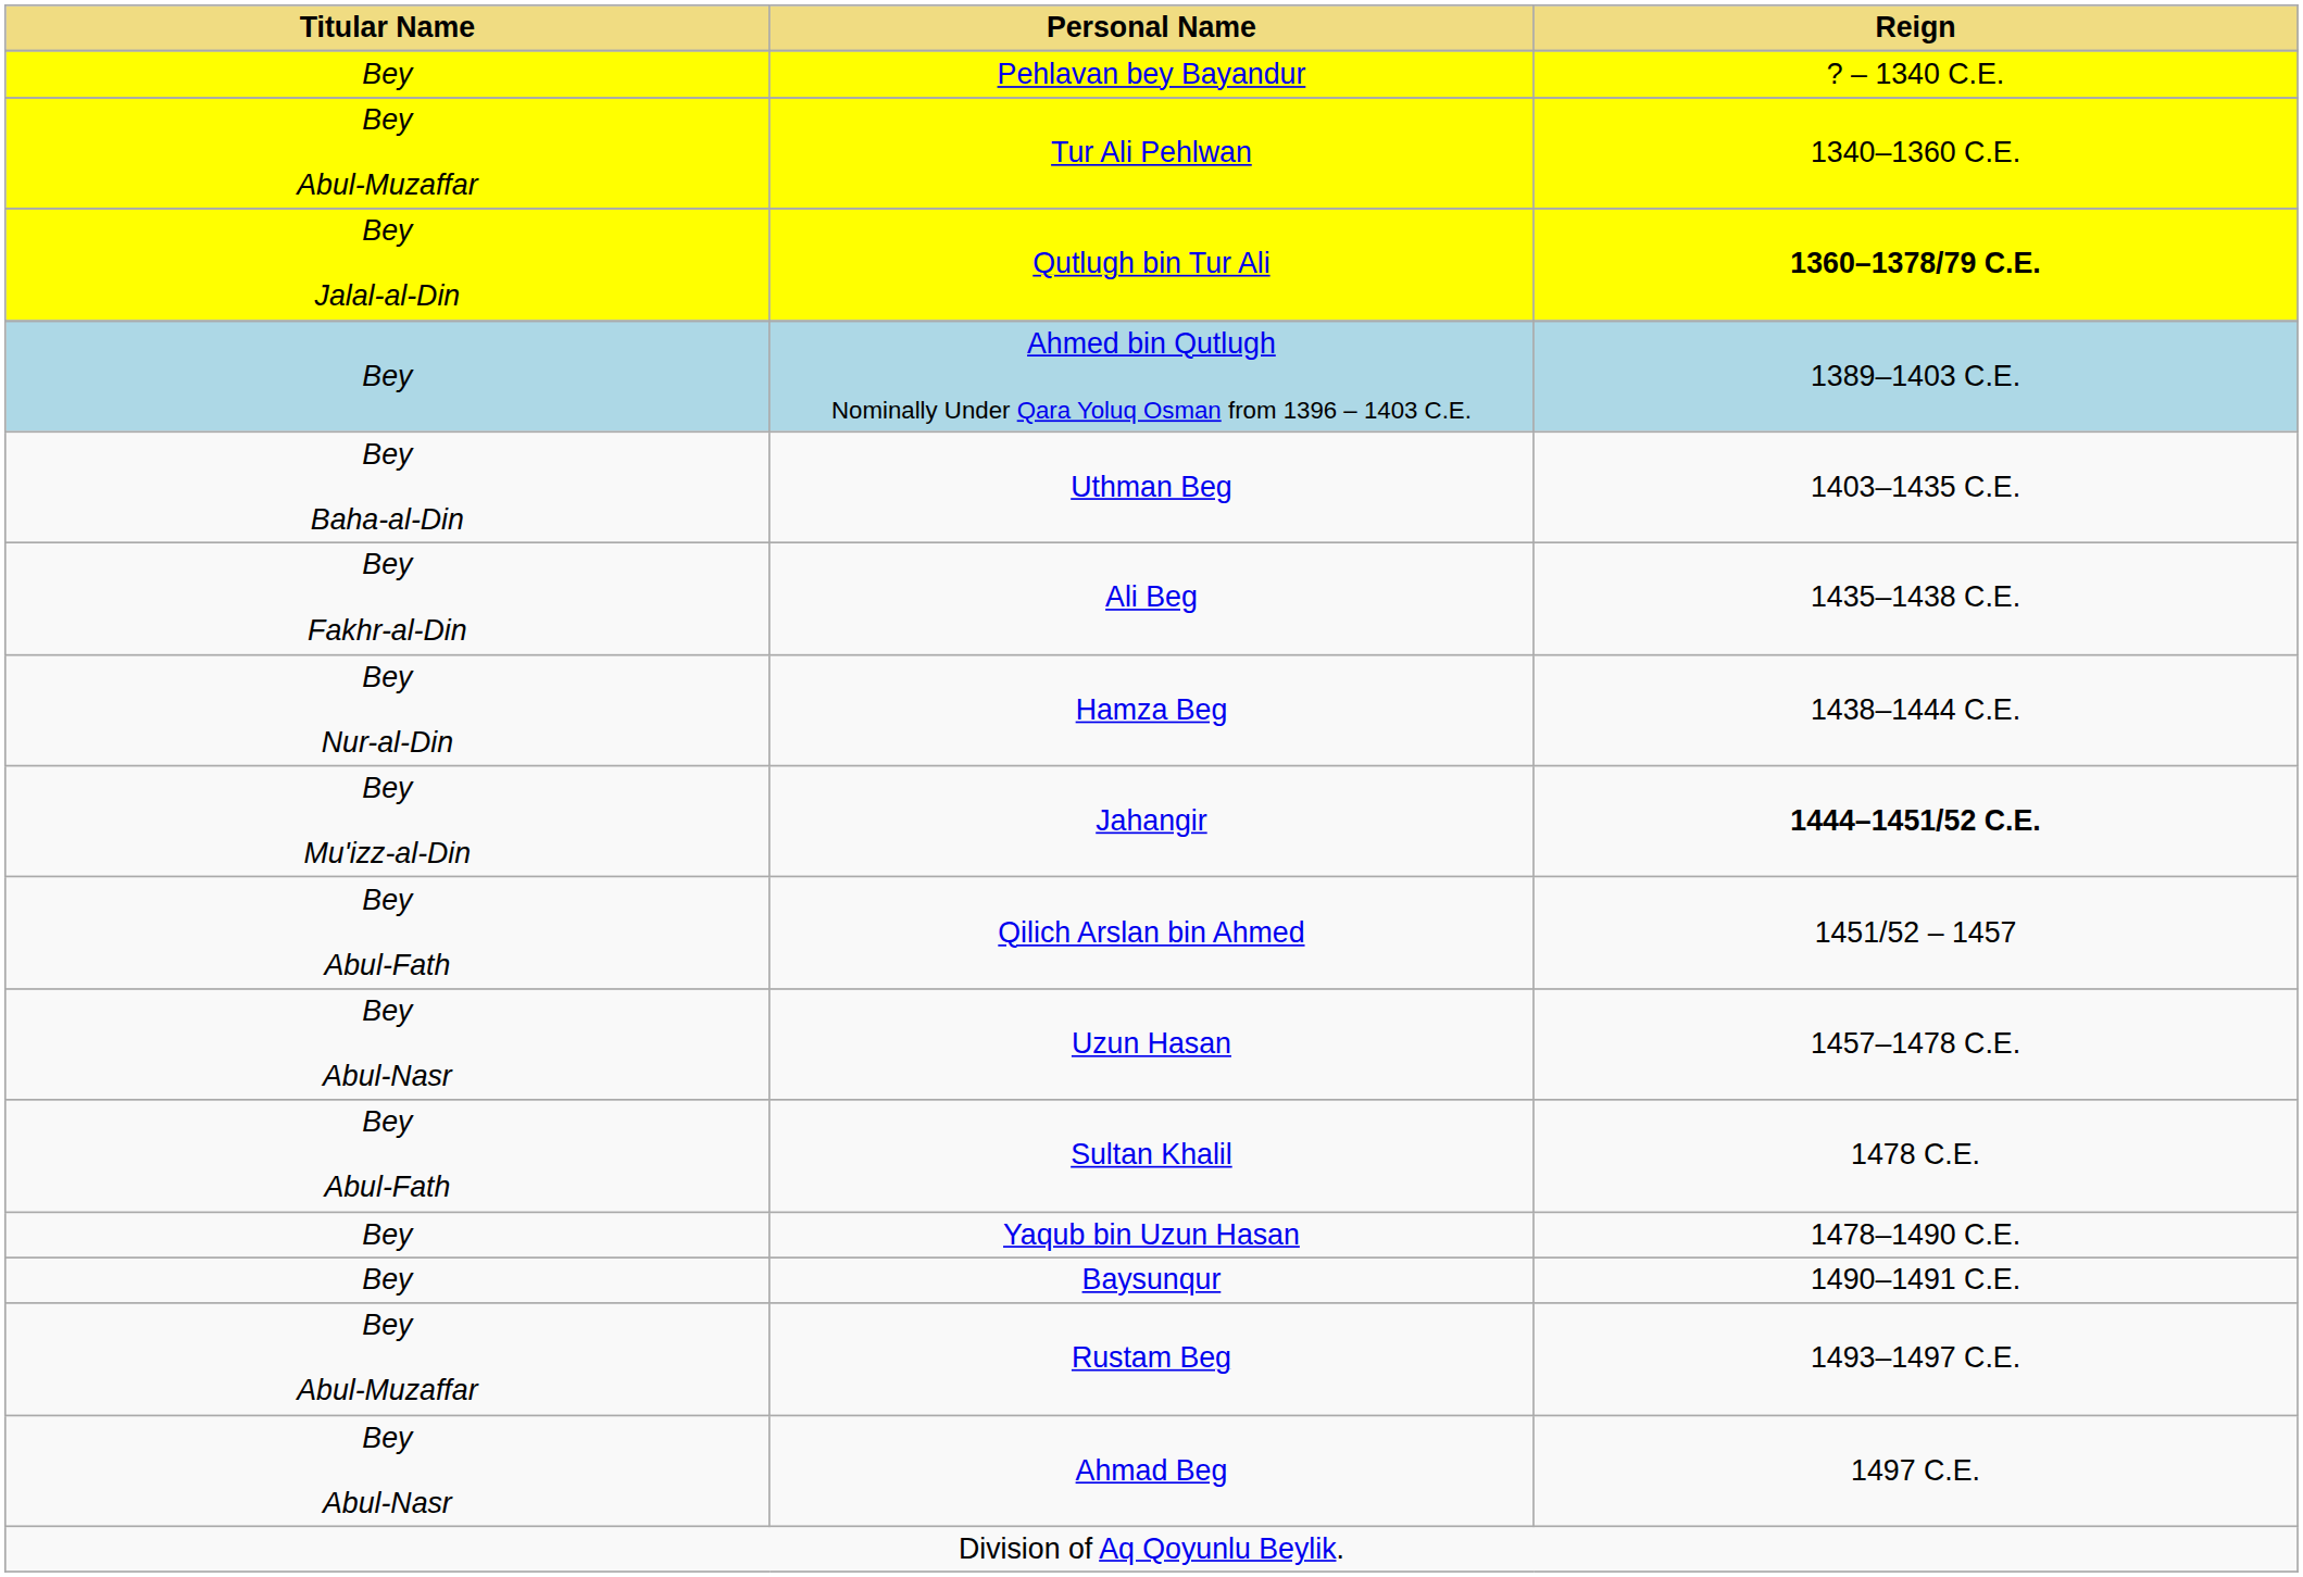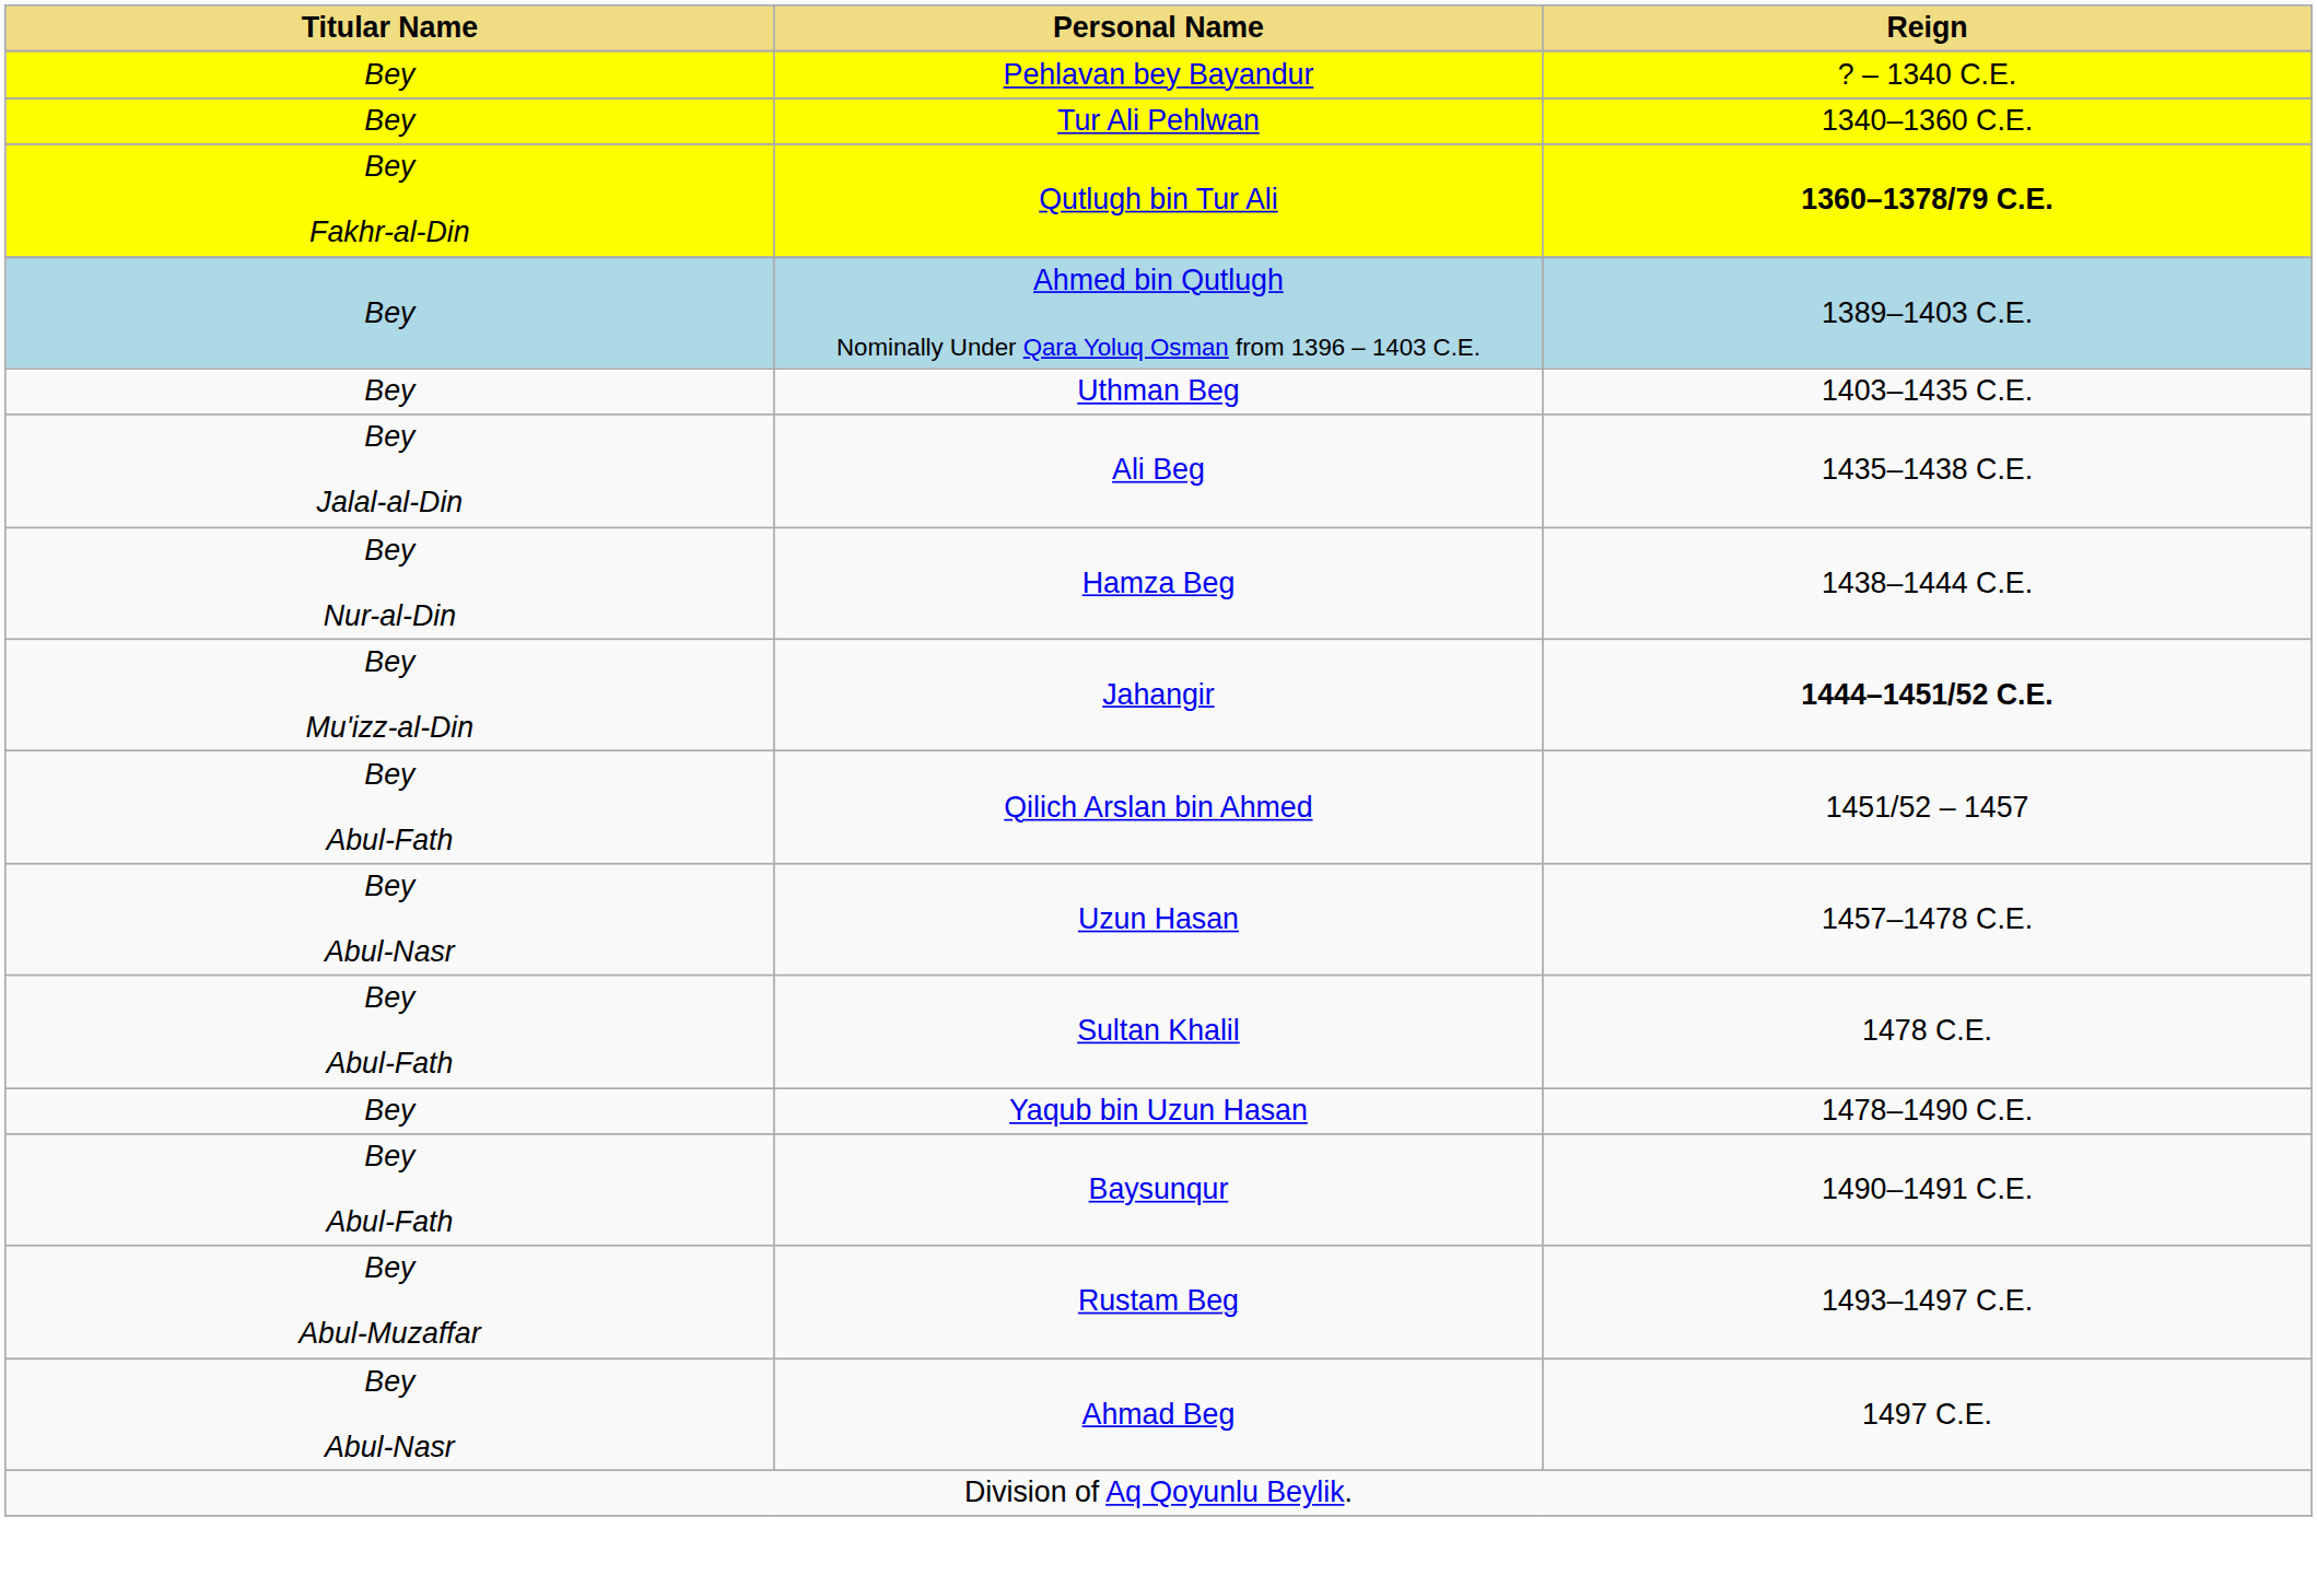 <table width=100% class="wikitable">
 <tr>
 <th style="background-color:#F0DC82" width=9%>Titular Name</th>
 <th style="background-color:#F0DC82" width=9%>Personal Name</th>
 <th style="background-color:#F0DC82" width=9%>Reign</th>
 </tr>
 <tr>
 </tr>
 <tr style="background:yellow">
 <td align="center"><em>Bey</em>  <br> <small></small></td>
 <td align="center"><a href='#'>Pehlavan bey Bayandur</a></td>
 <td align="center">? – 1340 C.E.</td>
 </tr>
 <tr>
 </tr>
 <tr style="background:yellow">
-<td align="center"><em>Bey</em> <br> <small></small><br><em>Abul-Muzaffar</em> <br> <small></small></td>
+<td align="center"><em>Bey</em>  <br> <small></small></td>
 <td align="center"><a href='#'>Tur Ali Pehlwan</a> <br> <small> </small></td>
 <td align="center">1340–1360 C.E.</td>
 </tr>
 <tr>
 </tr>
 <tr style="background:yellow">
-<td align="center"><em>Bey</em> <br> <small></small><br><em>Jalal-al-Din</em> <br> <small></small></td>
+<td align="center"><em>Bey</em>  <br> <small></small> <br><em>Fakhr-al-Din</em> <br> <small></small></td>
 <td align="center"><a href='#'>Qutlugh bin Tur Ali</a><br> <small> </small></td>
 <td align="center"><strong>1360–1378/79 C.E.</strong></td>
 </tr>
 <tr>
 </tr>
 <tr style="background:lightblue">
 <td align="center"><em>Bey</em>  <br> <small></small></td>
 <td align="center"><a href='#'>Ahmed bin Qutlugh</a><br> <small> </small><br><small>Nominally Under <a href='#'>Qara Yoluq Osman</a> from 1396 – 1403 C.E.</small></td>
 <td align="center">1389–1403 C.E.</td>
 </tr>
 <tr>
-<td align="center"><em>Bey</em> <br> <small></small><br><em>Baha-al-Din</em> <br> <small></small></td>
+<td align="center"><em>Bey</em>  <br> <small></small></td>
 <td align="center"><a href='#'>Uthman Beg</a> <br> <small> </small></td>
 <td align="center">1403–1435 C.E.</td>
 </tr>
 <tr>
-<td align="center"><em>Bey</em>  <br> <small></small> <br><em>Fakhr-al-Din</em> <br> <small></small></td>
+<td align="center"><em>Bey</em> <br> <small></small><br><em>Jalal-al-Din</em> <br> <small></small></td>
 <td align="center"><a href='#'>Ali Beg</a><br> <small></small></td>
 <td align="center">1435–1438 C.E.</td>
 </tr>
 <tr>
 <td align="center"><em>Bey</em> <br> <small></small><br><em>Nur-al-Din</em> <br> <small></small></td>
 <td align="center"><a href='#'>Hamza Beg</a><br> <small></small></td>
 <td align="center">1438–1444 C.E.</td>
 </tr>
 <tr>
 <td align="center"><em>Bey</em> <br> <small></small><br><em>Mu'izz-al-Din</em> <br> <small></small></td>
 <td align="center"><a href='#'>Jahangir</a><br> <small></small></td>
 <td align="center"><strong>1444–1451/52 C.E.</strong></td>
 </tr>
 <tr>
 <td align="center"><em>Bey</em> <br> <small></small><br><em>Abul-Fath</em> <br> <small></small></td>
 <td align="center"><a href='#'>Qilich Arslan bin Ahmed</a><br> <small></small></td>
 <td align="center">1451/52 – 1457</td>
 </tr>
 <tr>
 <td align="center"><em>Bey</em> <br> <small></small><br><em>Abul-Nasr</em> <br> <small></small></td>
 <td align="center"><a href='#'>Uzun Hasan</a><br> <small></small></td>
 <td align="center">1457–1478 C.E.</td>
 </tr>
 <tr>
 <td align="center"><em>Bey</em> <br> <small></small><br><em>Abul-Fath</em> <br> <small></small></td>
 <td align="center"><a href='#'>Sultan Khalil</a><br> <small></small></td>
 <td align="center">1478 C.E.</td>
 </tr>
 <tr>
 <td align="center"><em>Bey</em>  <br> <small></small></td>
 <td align="center"><a href='#'>Yaqub bin Uzun Hasan</a><br> <small></small></td>
 <td align="center">1478–1490 C.E.</td>
 </tr>
 <tr>
-<td align="center"><em>Bey</em>  <br> <small></small></td>
+<td align="center"><em>Bey</em> <br> <small></small><br><em>Abul-Fath</em> <br> <small></small></td>
 <td align="center"><a href='#'>Baysunqur</a><br> <small></small></td>
 <td align="center">1490–1491 C.E.</td>
 </tr>
 <tr>
 <td align="center"><em>Bey</em> <br> <small></small><br><em>Abul-Muzaffar</em> <br> <small></small></td>
 <td align="center"><a href='#'>Rustam Beg</a><br> <small></small></td>
 <td align="center">1493–1497 C.E.</td>
 </tr>
 <tr>
 <td align="center"><em>Bey</em> <br> <small></small><br><em>Abul-Nasr</em> <br> <small></small></td>
 <td align="center"><a href='#'>Ahmad Beg</a><br> <small></small></td>
 <td align="center">1497 C.E.</td>
 </tr>
 <tr>
 <td colspan=4 align="middle">Division of <a href='#'>Aq Qoyunlu Beylik</a>.</td>
 </tr>
 </table>
